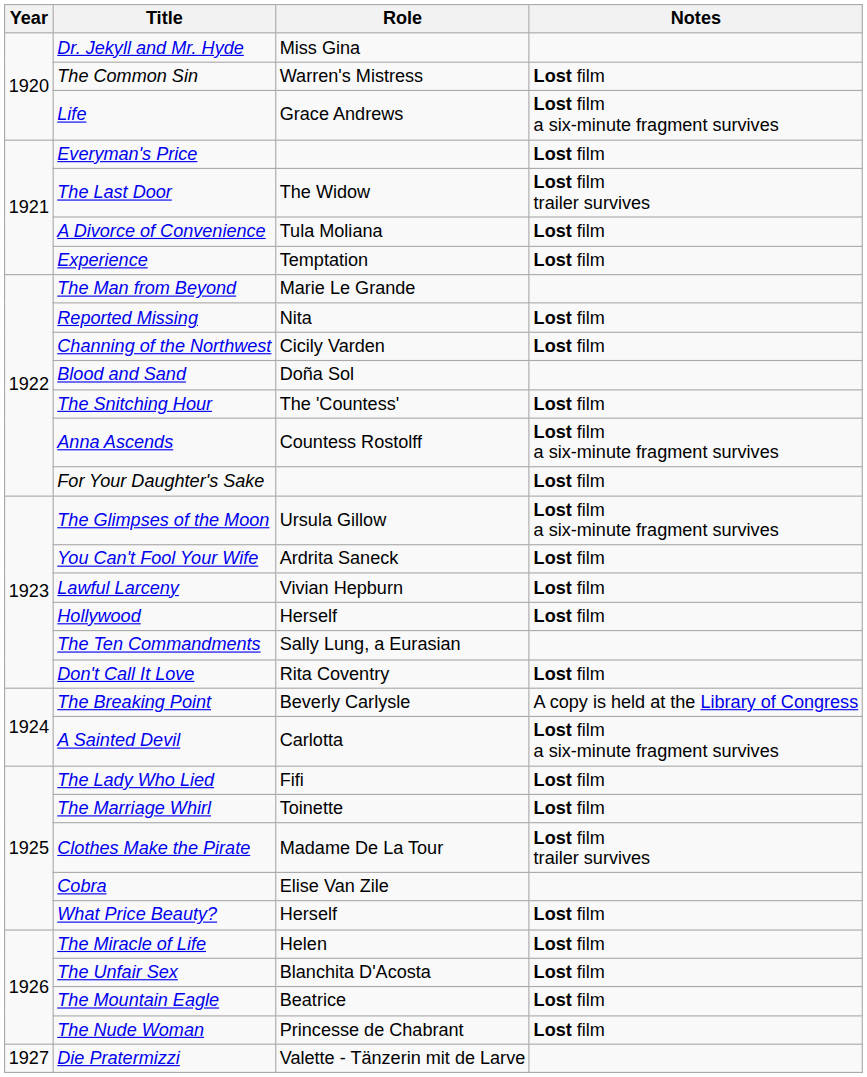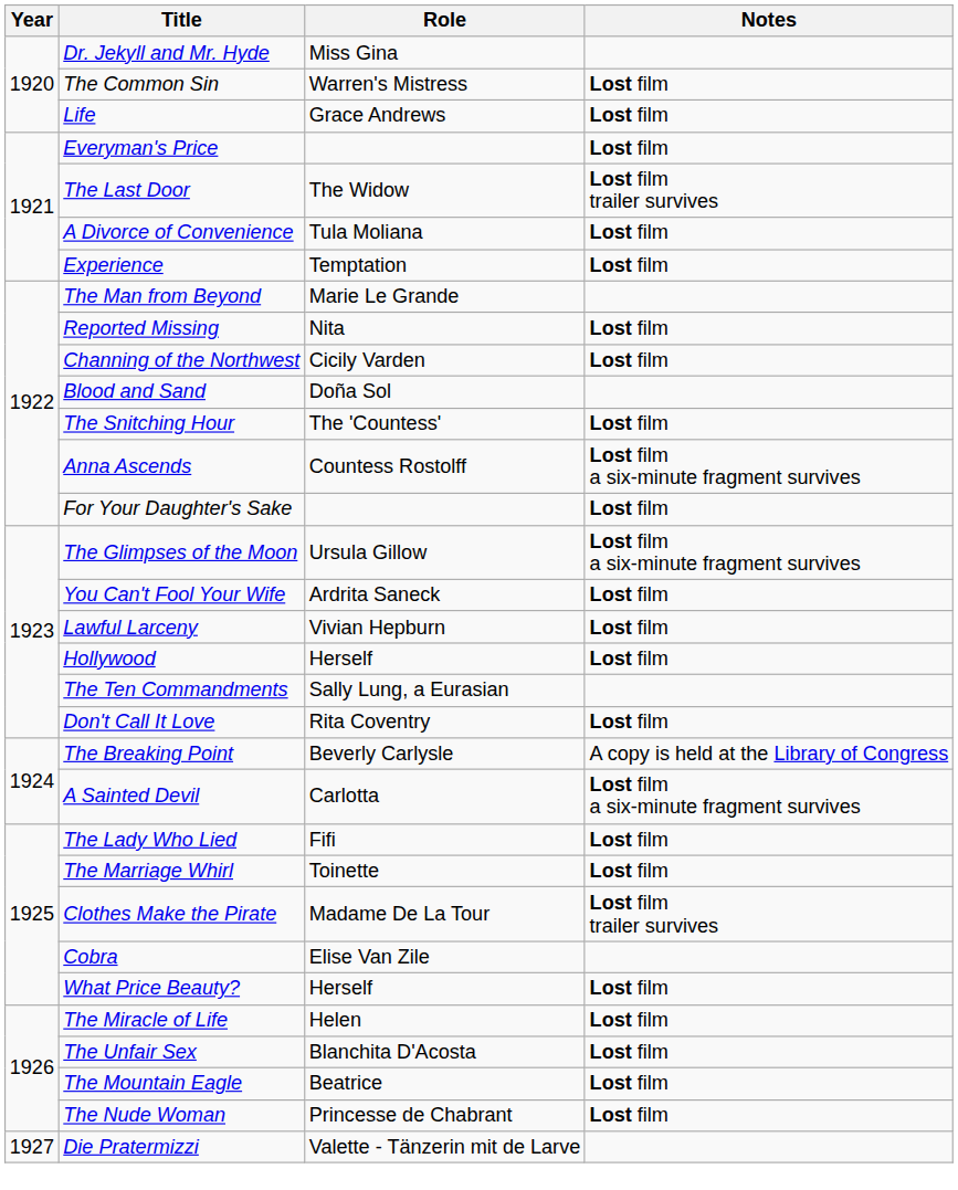 <table class="wikitable plainrowheaders sortable">
 <tr>
 <th scope="col" class="unsortable">Year</th>
 <th scope="col">Title</th>
 <th scope="col">Role</th>
 <th scope="col" class="unsortable">Notes</th>
 </tr>
 <tr>
 <td rowspan=3>1920</td>
 <td><em><a href='#'>Dr. Jekyll and Mr. Hyde</a></em></td>
 <td>Miss Gina</td>
 <td></td>
 </tr>
 <tr>
 <td><em>The Common Sin</em></td>
 <td>Warren's Mistress</td>
 <td><strong>Lost</strong> film</td>
 </tr>
 <tr>
 <td><em><a href='#'>Life</a></em></td>
 <td>Grace Andrews</td>
-<td><strong>Lost</strong> film  <br> a six-minute fragment survives</td>
+<td><strong>Lost</strong> film</td>
 </tr>
 <tr>
 <td rowspan=4>1921</td>
 <td><em><a href='#'>Everyman's Price</a></em></td>
 <td></td>
 <td><strong>Lost</strong> film</td>
 </tr>
 <tr>
 <td><em><a href='#'>The Last Door</a></em></td>
 <td>The Widow</td>
 <td><strong>Lost</strong> film <br> trailer survives</td>
 </tr>
 <tr>
 <td><em><a href='#'>A Divorce of Convenience</a></em></td>
 <td>Tula Moliana</td>
 <td><strong>Lost</strong> film</td>
 </tr>
 <tr>
 <td><em><a href='#'>Experience</a></em></td>
 <td>Temptation</td>
 <td><strong>Lost</strong> film</td>
 </tr>
 <tr>
 <td rowspan=7>1922</td>
 <td><em><a href='#'>The Man from Beyond</a></em></td>
 <td>Marie Le Grande</td>
 <td></td>
 </tr>
 <tr>
 <td><em><a href='#'>Reported Missing</a></em></td>
 <td>Nita</td>
 <td><strong>Lost</strong> film</td>
 </tr>
 <tr>
 <td><em><a href='#'>Channing of the Northwest</a></em></td>
 <td>Cicily Varden</td>
 <td><strong>Lost</strong> film</td>
 </tr>
 <tr>
 <td><em><a href='#'>Blood and Sand</a></em></td>
 <td>Doña Sol</td>
 <td></td>
 </tr>
 <tr>
 <td><em><a href='#'>The Snitching Hour</a></em></td>
 <td>The 'Countess'</td>
 <td><strong>Lost</strong> film</td>
 </tr>
 <tr>
 <td><em><a href='#'>Anna Ascends</a></em></td>
 <td>Countess Rostolff</td>
 <td><strong>Lost</strong> film  <br> a six-minute fragment survives</td>
 </tr>
 <tr>
 <td><em>For Your Daughter's Sake</em></td>
 <td></td>
 <td><strong>Lost</strong> film</td>
 </tr>
 <tr>
 <td rowspan=6>1923</td>
 <td><em><a href='#'>The Glimpses of the Moon</a></em></td>
 <td>Ursula Gillow</td>
 <td><strong>Lost</strong> film  <br> a six-minute fragment survives</td>
 </tr>
 <tr>
 <td><em><a href='#'>You Can't Fool Your Wife</a></em></td>
 <td>Ardrita Saneck</td>
 <td><strong>Lost</strong> film</td>
 </tr>
 <tr>
 <td><em><a href='#'>Lawful Larceny</a></em></td>
 <td>Vivian Hepburn</td>
 <td><strong>Lost</strong> film</td>
 </tr>
 <tr>
 <td><em><a href='#'>Hollywood</a></em></td>
 <td>Herself</td>
 <td><strong>Lost</strong> film</td>
 </tr>
 <tr>
 <td><em><a href='#'>The Ten Commandments</a></em></td>
 <td>Sally Lung, a Eurasian</td>
 <td></td>
 </tr>
 <tr>
 <td><em><a href='#'>Don't Call It Love</a></em></td>
 <td>Rita Coventry</td>
 <td><strong>Lost</strong> film</td>
 </tr>
 <tr>
 <td rowspan=2>1924</td>
 <td><em><a href='#'>The Breaking Point</a></em></td>
 <td>Beverly Carlysle</td>
 <td>A copy is held at the <a href='#'>Library of Congress</a></td>
 </tr>
 <tr>
 <td><em><a href='#'>A Sainted Devil</a></em></td>
 <td>Carlotta</td>
 <td><strong>Lost</strong> film  <br> a six-minute fragment survives</td>
 </tr>
 <tr>
 <td rowspan=5>1925</td>
 <td><em><a href='#'>The Lady Who Lied</a></em></td>
 <td>Fifi</td>
 <td><strong>Lost</strong> film</td>
 </tr>
 <tr>
 <td><em><a href='#'>The Marriage Whirl</a></em></td>
 <td>Toinette</td>
 <td><strong>Lost</strong> film</td>
 </tr>
 <tr>
 <td><em><a href='#'>Clothes Make the Pirate</a></em></td>
 <td>Madame De La Tour</td>
 <td><strong>Lost</strong> film <br> trailer survives</td>
 </tr>
 <tr>
 <td><em><a href='#'>Cobra</a></em></td>
 <td>Elise Van Zile</td>
 <td></td>
 </tr>
 <tr>
 <td><em><a href='#'>What Price Beauty?</a></em></td>
 <td>Herself</td>
 <td><strong>Lost</strong> film</td>
 </tr>
 <tr>
 <td rowspan=4>1926</td>
 <td><em><a href='#'>The Miracle of Life</a></em></td>
 <td>Helen</td>
 <td><strong>Lost</strong> film</td>
 </tr>
 <tr>
 <td><em><a href='#'>The Unfair Sex</a></em></td>
 <td>Blanchita D'Acosta</td>
 <td><strong>Lost</strong> film</td>
 </tr>
 <tr>
 <td><em><a href='#'>The Mountain Eagle</a></em></td>
 <td>Beatrice</td>
 <td><strong>Lost</strong> film</td>
 </tr>
 <tr>
 <td><em><a href='#'>The Nude Woman</a></em></td>
 <td>Princesse de Chabrant</td>
 <td><strong>Lost</strong> film</td>
 </tr>
 <tr>
 <td>1927</td>
 <td><em><a href='#'>Die Pratermizzi</a></em></td>
 <td>Valette - Tänzerin mit de Larve</td>
 <td></td>
 </tr>
 </table>
